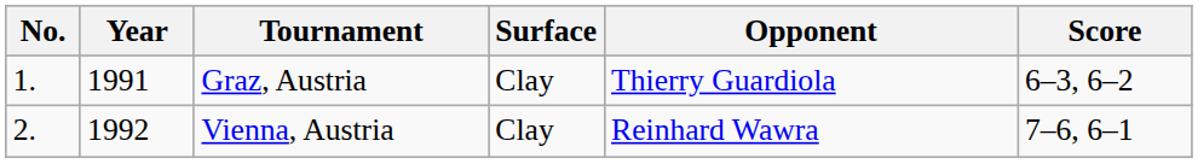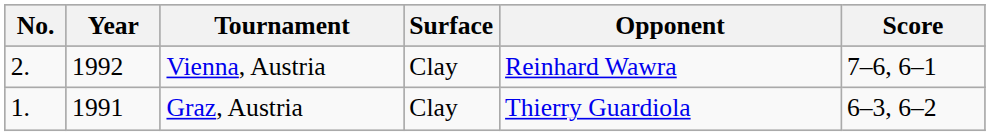 <table class="sortable wikitable" style=font-size:97%>
 <tr>
 <th width=30>No.</th>
 <th width=50>Year</th>
 <th width=140>Tournament</th>
 <th width=50>Surface</th>
 <th width=200>Opponent</th>
 <th style="width:80px" class="unsortable">Score</th>
 </tr>
 <tr>
+<td>2.</td>
+<td>1992</td>
+<td><a href='#'>Vienna</a>, Austria</td>
+<td>Clay</td>
+<td> <a href='#'>Reinhard Wawra</a></td>
+<td>7–6, 6–1</td>
+</tr>
+<tr>
 <td>1.</td>
 <td>1991</td>
 <td><a href='#'>Graz</a>, Austria</td>
 <td>Clay</td>
 <td> <a href='#'>Thierry Guardiola</a></td>
 <td>6–3, 6–2</td>
 </tr>
-<tr>
-<td>2.</td>
-<td>1992</td>
-<td><a href='#'>Vienna</a>, Austria</td>
-<td>Clay</td>
-<td> <a href='#'>Reinhard Wawra</a></td>
-<td>7–6, 6–1</td>
-</tr>
 </table>
